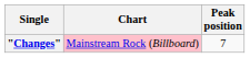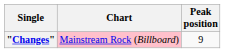 <table class="wikitable plainrowheaders">
 <tr>
 <th scope="col">Single</th>
 <th scope="col">Chart</th>
 <th scope="col">Peak<br>position</th>
 </tr>
 <tr>
 <th scope="row">"<a href='#'>Changes</a>"</th>
 <td align="center" style="background: pink;"><a href='#'>Mainstream Rock</a> (<em>Billboard</em>)</td>
-<td align="center">7</td>
+<td align="center">9</td>
 </tr>
 </table>
